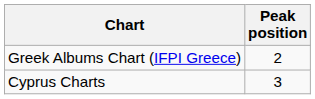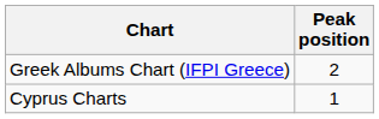 <table class="wikitable">
 <tr style="background:#ebf5ff;">
 <th align="left">Chart</th>
 <th align="left">Peak<br>position</th>
 </tr>
 <tr>
 <td align="left">Greek Albums Chart (<a href='#'>IFPI Greece</a>)</td>
 <td style="text-align:center;">2</td>
 </tr>
 <tr>
 <td align="left">Cyprus Charts</td>
-<td style="text-align:center;">3</td>
+<td style="text-align:center;">1</td>
 </tr>
 </table>
